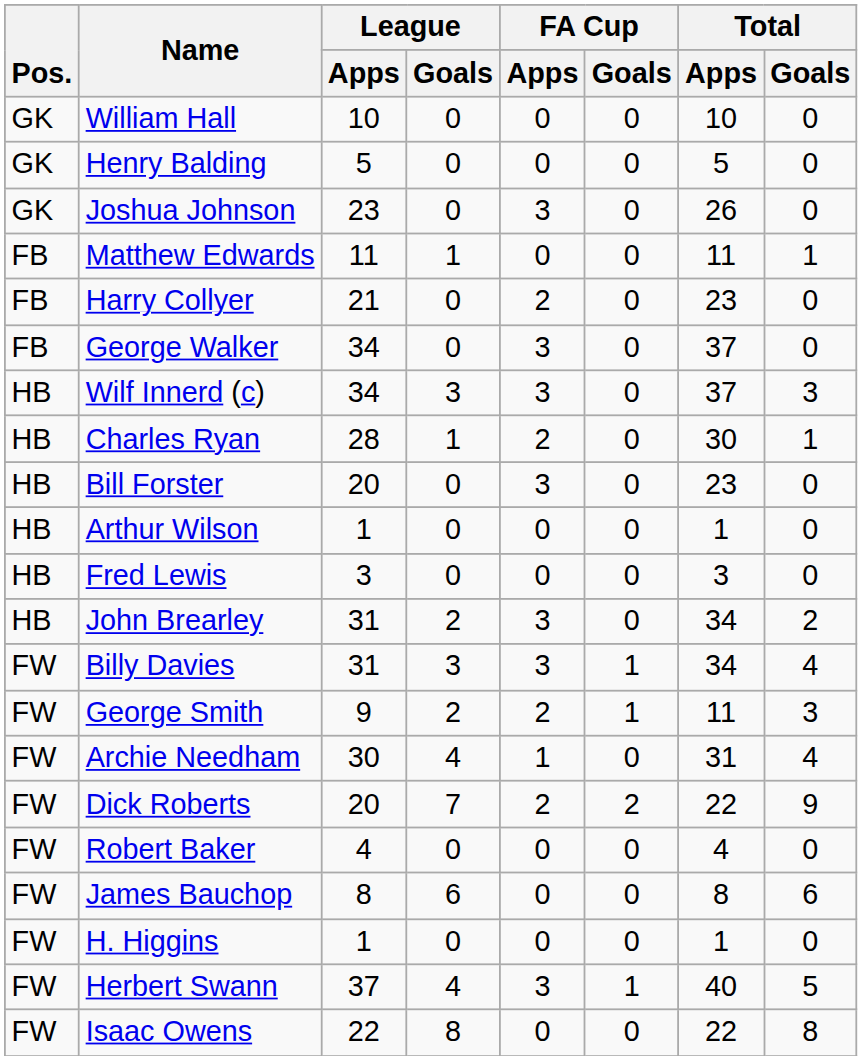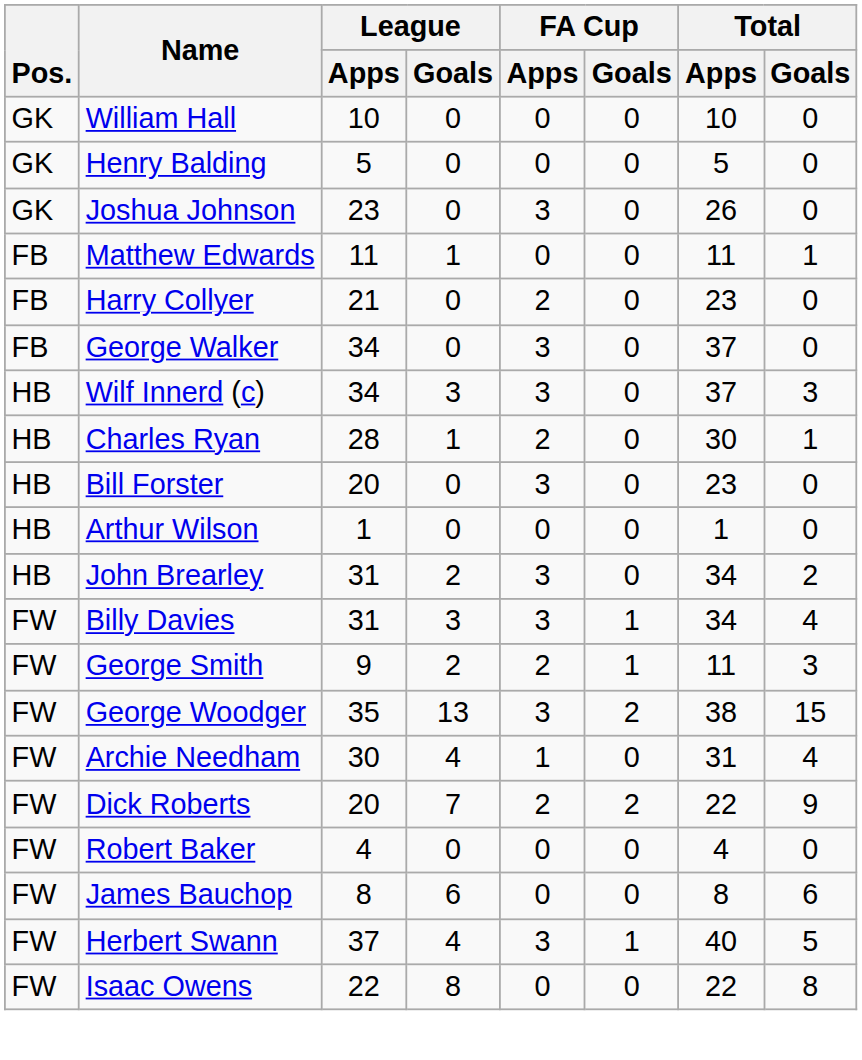 <table class="wikitable" style="text-align:center">
 <tr>
 <th rowspan="2" valign="bottom">Pos.</th>
 <th rowspan="2">Name</th>
 <th colspan="2" width="85">League</th>
 <th colspan="2" width="85">FA Cup</th>
 <th colspan="2" width="85">Total</th>
 </tr>
 <tr>
 <th>Apps</th>
 <th>Goals</th>
 <th>Apps</th>
 <th>Goals</th>
 <th>Apps</th>
 <th>Goals</th>
 </tr>
 <tr>
 <td align="left">GK</td>
 <td align="left"> <a href='#'>William Hall</a></td>
 <td>10</td>
 <td>0</td>
 <td>0</td>
 <td>0</td>
 <td>10</td>
 <td>0</td>
 </tr>
 <tr>
 <td align="left">GK</td>
 <td align="left"> <a href='#'>Henry Balding</a></td>
 <td>5</td>
 <td>0</td>
 <td>0</td>
 <td>0</td>
 <td>5</td>
 <td>0</td>
 </tr>
 <tr>
 <td align="left">GK</td>
 <td align="left"> <a href='#'>Joshua Johnson</a></td>
 <td>23</td>
 <td>0</td>
 <td>3</td>
 <td>0</td>
 <td>26</td>
 <td>0</td>
 </tr>
 <tr>
 <td align="left">FB</td>
 <td align="left"> <a href='#'>Matthew Edwards</a></td>
 <td>11</td>
 <td>1</td>
 <td>0</td>
 <td>0</td>
 <td>11</td>
 <td>1</td>
 </tr>
 <tr>
 <td align="left">FB</td>
 <td align="left"> <a href='#'>Harry Collyer</a></td>
 <td>21</td>
 <td>0</td>
 <td>2</td>
 <td>0</td>
 <td>23</td>
 <td>0</td>
 </tr>
 <tr>
 <td align="left">FB</td>
 <td align="left"> <a href='#'>George Walker</a></td>
 <td>34</td>
 <td>0</td>
 <td>3</td>
 <td>0</td>
 <td>37</td>
 <td>0</td>
 </tr>
 <tr>
 <td align="left">HB</td>
 <td align="left"> <a href='#'>Wilf Innerd</a> (<a href='#'>c</a>)</td>
 <td>34</td>
 <td>3</td>
 <td>3</td>
 <td>0</td>
 <td>37</td>
 <td>3</td>
 </tr>
 <tr>
 <td align="left">HB</td>
 <td align="left"> <a href='#'>Charles Ryan</a></td>
 <td>28</td>
 <td>1</td>
 <td>2</td>
 <td>0</td>
 <td>30</td>
 <td>1</td>
 </tr>
 <tr>
 <td align="left">HB</td>
 <td align="left"> <a href='#'>Bill Forster</a></td>
 <td>20</td>
 <td>0</td>
 <td>3</td>
 <td>0</td>
 <td>23</td>
 <td>0</td>
 </tr>
 <tr>
 <td align="left">HB</td>
 <td align="left"> <a href='#'>Arthur Wilson</a></td>
 <td>1</td>
 <td>0</td>
 <td>0</td>
 <td>0</td>
 <td>1</td>
 <td>0</td>
 </tr>
 <tr>
 <td align="left">HB</td>
-<td align="left"> <a href='#'>Fred Lewis</a></td>
-<td>3</td>
-<td>0</td>
-<td>0</td>
-<td>0</td>
-<td>3</td>
-<td>0</td>
-</tr>
-<tr>
-<td align="left">HB</td>
 <td align="left"> <a href='#'>John Brearley</a></td>
 <td>31</td>
 <td>2</td>
 <td>3</td>
 <td>0</td>
 <td>34</td>
 <td>2</td>
 </tr>
 <tr>
 <td align="left">FW</td>
 <td align="left"> <a href='#'>Billy Davies</a></td>
 <td>31</td>
 <td>3</td>
 <td>3</td>
 <td>1</td>
 <td>34</td>
 <td>4</td>
 </tr>
 <tr>
 <td align="left">FW</td>
 <td align="left"> <a href='#'>George Smith</a></td>
 <td>9</td>
 <td>2</td>
 <td>2</td>
 <td>1</td>
 <td>11</td>
 <td>3</td>
+</tr>
+<tr>
+<td align="left">FW</td>
+<td align="left"> <a href='#'>George Woodger</a></td>
+<td>35</td>
+<td>13</td>
+<td>3</td>
+<td>2</td>
+<td>38</td>
+<td>15</td>
 </tr>
 <tr>
 <td align="left">FW</td>
 <td align="left"> <a href='#'>Archie Needham</a></td>
 <td>30</td>
 <td>4</td>
 <td>1</td>
 <td>0</td>
 <td>31</td>
 <td>4</td>
 </tr>
 <tr>
 <td align="left">FW</td>
 <td align="left"> <a href='#'>Dick Roberts</a></td>
 <td>20</td>
 <td>7</td>
 <td>2</td>
 <td>2</td>
 <td>22</td>
 <td>9</td>
 </tr>
 <tr>
 <td align="left">FW</td>
 <td align="left"> <a href='#'>Robert Baker</a></td>
 <td>4</td>
 <td>0</td>
 <td>0</td>
 <td>0</td>
 <td>4</td>
 <td>0</td>
 </tr>
 <tr>
 <td align="left">FW</td>
 <td align="left"> <a href='#'>James Bauchop</a></td>
 <td>8</td>
 <td>6</td>
 <td>0</td>
 <td>0</td>
 <td>8</td>
 <td>6</td>
 </tr>
 <tr>
 <td align="left">FW</td>
-<td align="left"> <a href='#'>H. Higgins</a></td>
-<td>1</td>
-<td>0</td>
-<td>0</td>
-<td>0</td>
-<td>1</td>
-<td>0</td>
-</tr>
-<tr>
-<td align="left">FW</td>
 <td align="left"> <a href='#'>Herbert Swann</a></td>
 <td>37</td>
 <td>4</td>
 <td>3</td>
 <td>1</td>
 <td>40</td>
 <td>5</td>
 </tr>
 <tr>
 <td align="left">FW</td>
 <td align="left"> <a href='#'>Isaac Owens</a></td>
 <td>22</td>
 <td>8</td>
 <td>0</td>
 <td>0</td>
 <td>22</td>
 <td>8</td>
 </tr>
 </table>
